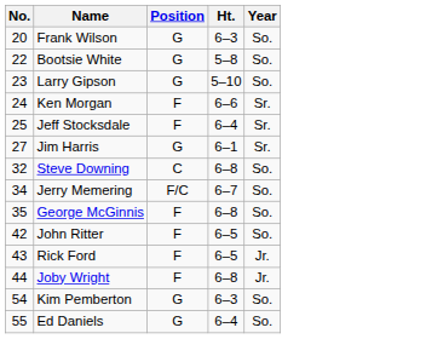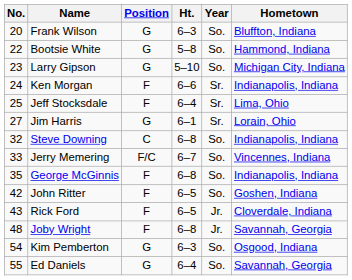 <table class="wikitable" style="text-align:center">
 <tr>
 <th>No.</th>
 <th>Name</th>
 <th><a href='#'>Position</a></th>
 <th>Ht.</th>
 <th>Year</th>
+<th>Hometown</th>
 </tr>
 <tr>
 <td>20</td>
 <td style="text-align:left">Frank Wilson</td>
 <td>G</td>
 <td>6–3</td>
 <td>So.</td>
+<td style="text-align:left"><a href='#'>Bluffton, Indiana</a></td>
 </tr>
 <tr>
 <td>22</td>
 <td style="text-align:left">Bootsie White</td>
 <td>G</td>
 <td>5–8</td>
 <td>So.</td>
+<td style="text-align:left"><a href='#'>Hammond, Indiana</a></td>
 </tr>
 <tr>
 <td>23</td>
 <td style="text-align:left">Larry Gipson</td>
 <td>G</td>
 <td>5–10</td>
 <td>So.</td>
+<td style="text-align:left"><a href='#'>Michigan City, Indiana</a></td>
 </tr>
 <tr>
 <td>24</td>
 <td style="text-align:left">Ken Morgan</td>
 <td>F</td>
 <td>6–6</td>
 <td>Sr.</td>
+<td style="text-align:left"><a href='#'>Indianapolis, Indiana</a></td>
 </tr>
 <tr>
 <td>25</td>
 <td style="text-align:left">Jeff Stocksdale</td>
 <td>F</td>
 <td>6–4</td>
 <td>Sr.</td>
+<td style="text-align:left"><a href='#'>Lima, Ohio</a></td>
 </tr>
 <tr>
 <td>27</td>
 <td style="text-align:left">Jim Harris</td>
 <td>G</td>
 <td>6–1</td>
 <td>Sr.</td>
+<td style="text-align:left"><a href='#'>Lorain, Ohio</a></td>
 </tr>
 <tr>
 <td>32</td>
 <td style="text-align:left"><a href='#'>Steve Downing</a></td>
 <td>C</td>
 <td>6–8</td>
 <td>So.</td>
+<td style="text-align:left"><a href='#'>Indianapolis, Indiana</a></td>
 </tr>
 <tr>
-<td>34</td>
+<td>33</td>
 <td style="text-align:left">Jerry Memering</td>
 <td>F/C</td>
 <td>6–7</td>
 <td>So.</td>
+<td style="text-align:left"><a href='#'>Vincennes, Indiana</a></td>
 </tr>
 <tr>
 <td>35</td>
 <td style="text-align:left"><a href='#'>George McGinnis</a></td>
 <td>F</td>
 <td>6–8</td>
 <td>So.</td>
+<td style="text-align:left"><a href='#'>Indianapolis, Indiana</a></td>
 </tr>
 <tr>
 <td>42</td>
 <td style="text-align:left">John Ritter</td>
 <td>F</td>
 <td>6–5</td>
 <td>So.</td>
+<td style="text-align:left"><a href='#'>Goshen, Indiana</a></td>
 </tr>
 <tr>
 <td>43</td>
 <td style="text-align:left">Rick Ford</td>
 <td>F</td>
 <td>6–5</td>
 <td>Jr.</td>
+<td style="text-align:left"><a href='#'>Cloverdale, Indiana</a></td>
 </tr>
 <tr>
-<td>44</td>
+<td>48</td>
 <td style="text-align:left"><a href='#'>Joby Wright</a></td>
 <td>F</td>
 <td>6–8</td>
 <td>Jr.</td>
+<td style="text-align:left"><a href='#'>Savannah, Georgia</a></td>
 </tr>
 <tr>
 <td>54</td>
 <td style="text-align:left">Kim Pemberton</td>
 <td>G</td>
 <td>6–3</td>
 <td>So.</td>
+<td style="text-align:left"><a href='#'>Osgood, Indiana</a></td>
 </tr>
 <tr>
 <td>55</td>
 <td style="text-align:left">Ed Daniels</td>
 <td>G</td>
 <td>6–4</td>
 <td>So.</td>
+<td style="text-align:left"><a href='#'>Savannah, Georgia</a></td>
 </tr>
 </table>
